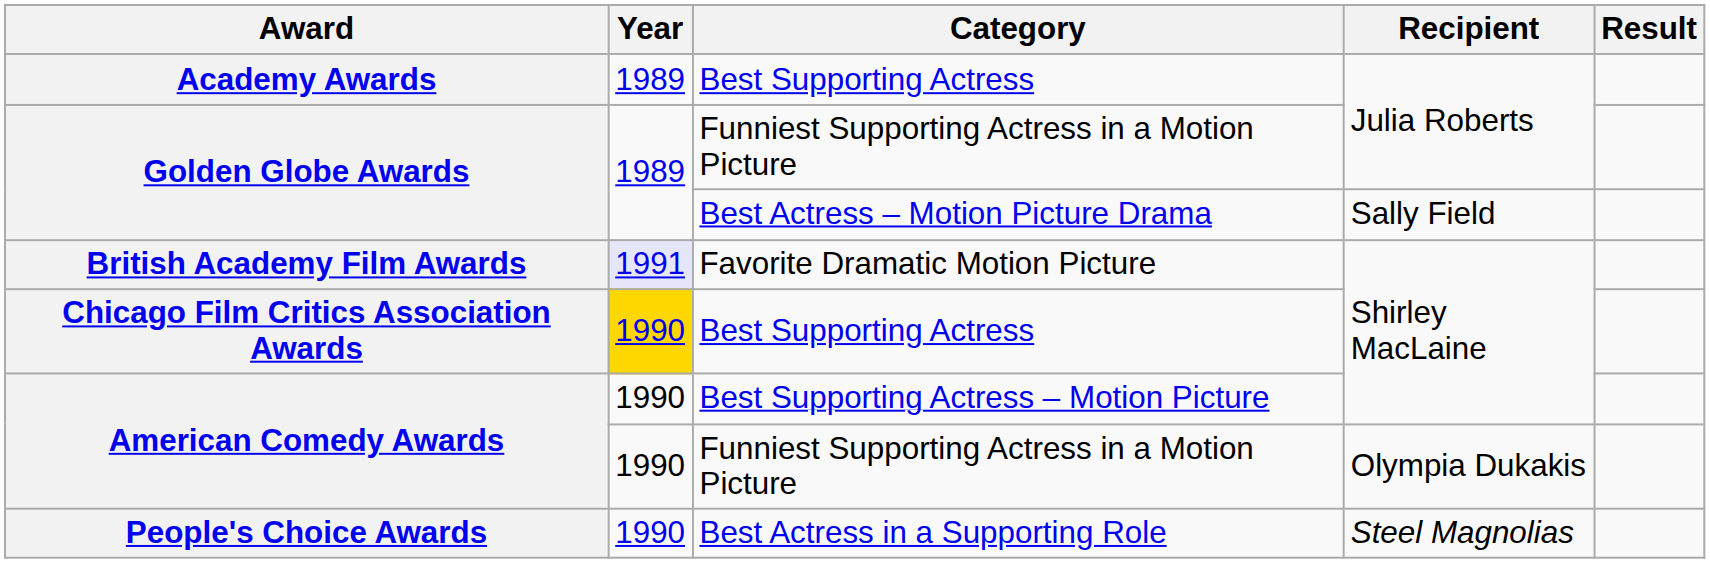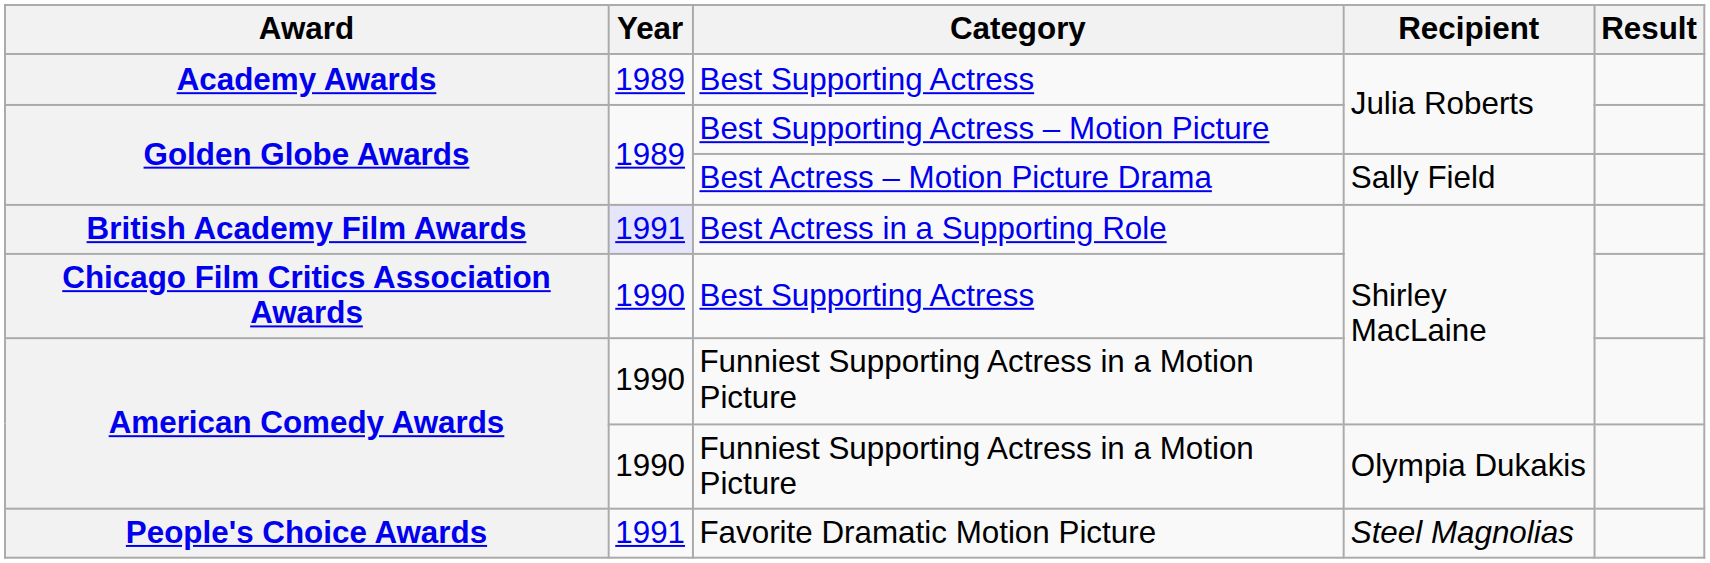 <table class="wikitable plainrowheaders">
 <tr>
 <th scope="col">Award</th>
 <th scope="col">Year</th>
 <th scope="col">Category</th>
 <th scope="col">Recipient</th>
 <th scope="col">Result</th>
 </tr>
 <tr>
 <th scope="row"><a href='#'>Academy Awards</a></th>
 <td><a href='#'>1989</a></td>
 <td><a href='#'>Best Supporting Actress</a></td>
 <td rowspan=2>Julia Roberts</td>
 <td></td>
 </tr>
 <tr>
 <th scope="row" rowspan=2><a href='#'>Golden Globe Awards</a></th>
 <td rowspan=2><a href='#'>1989</a></td>
-<td>Funniest Supporting Actress in a Motion Picture</td>
+<td><a href='#'>Best Supporting Actress – Motion Picture</a></td>
 <td></td>
 </tr>
 <tr>
 <td><a href='#'>Best Actress – Motion Picture Drama</a></td>
 <td>Sally Field</td>
 <td></td>
 </tr>
 <tr>
 <th scope="row"><a href='#'>British Academy Film Awards</a></th>
 <td style="background: lavender;"><a href='#'>1991</a></td>
-<td>Favorite Dramatic Motion Picture</td>
+<td><a href='#'>Best Actress in a Supporting Role</a></td>
 <td rowspan=3>Shirley MacLaine</td>
 <td></td>
 </tr>
 <tr>
 <th scope="row"><a href='#'>Chicago Film Critics Association Awards</a></th>
-<td style="background: gold;"><a href='#'>1990</a></td>
+<td><a href='#'>1990</a></td>
 <td><a href='#'>Best Supporting Actress</a></td>
 <td></td>
 </tr>
 <tr>
 <th scope="row" rowspan=2><a href='#'>American Comedy Awards</a></th>
 <td>1990</td>
-<td><a href='#'>Best Supporting Actress – Motion Picture</a></td>
+<td>Funniest Supporting Actress in a Motion Picture</td>
 <td></td>
 </tr>
 <tr>
 <td>1990</td>
 <td>Funniest Supporting Actress in a Motion Picture</td>
 <td>Olympia Dukakis</td>
 <td></td>
 </tr>
 <tr>
 <th scope="row"><a href='#'>People's Choice Awards</a></th>
-<td><a href='#'>1990</a></td>
-<td><a href='#'>Best Actress in a Supporting Role</a></td>
+<td><a href='#'>1991</a></td>
+<td>Favorite Dramatic Motion Picture</td>
 <td><em>Steel Magnolias</em></td>
 <td></td>
 </tr>
 </table>
